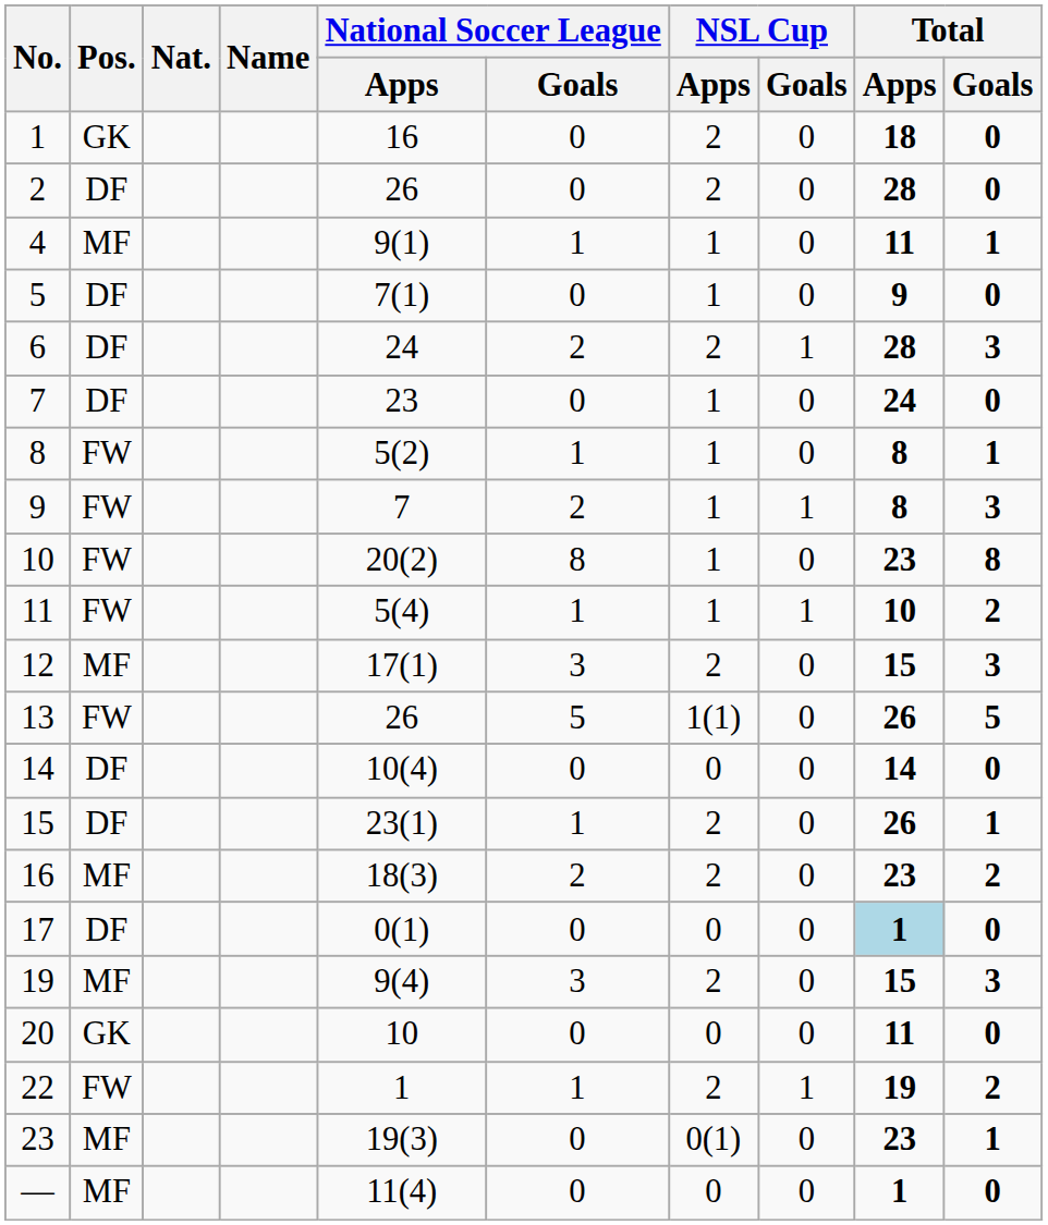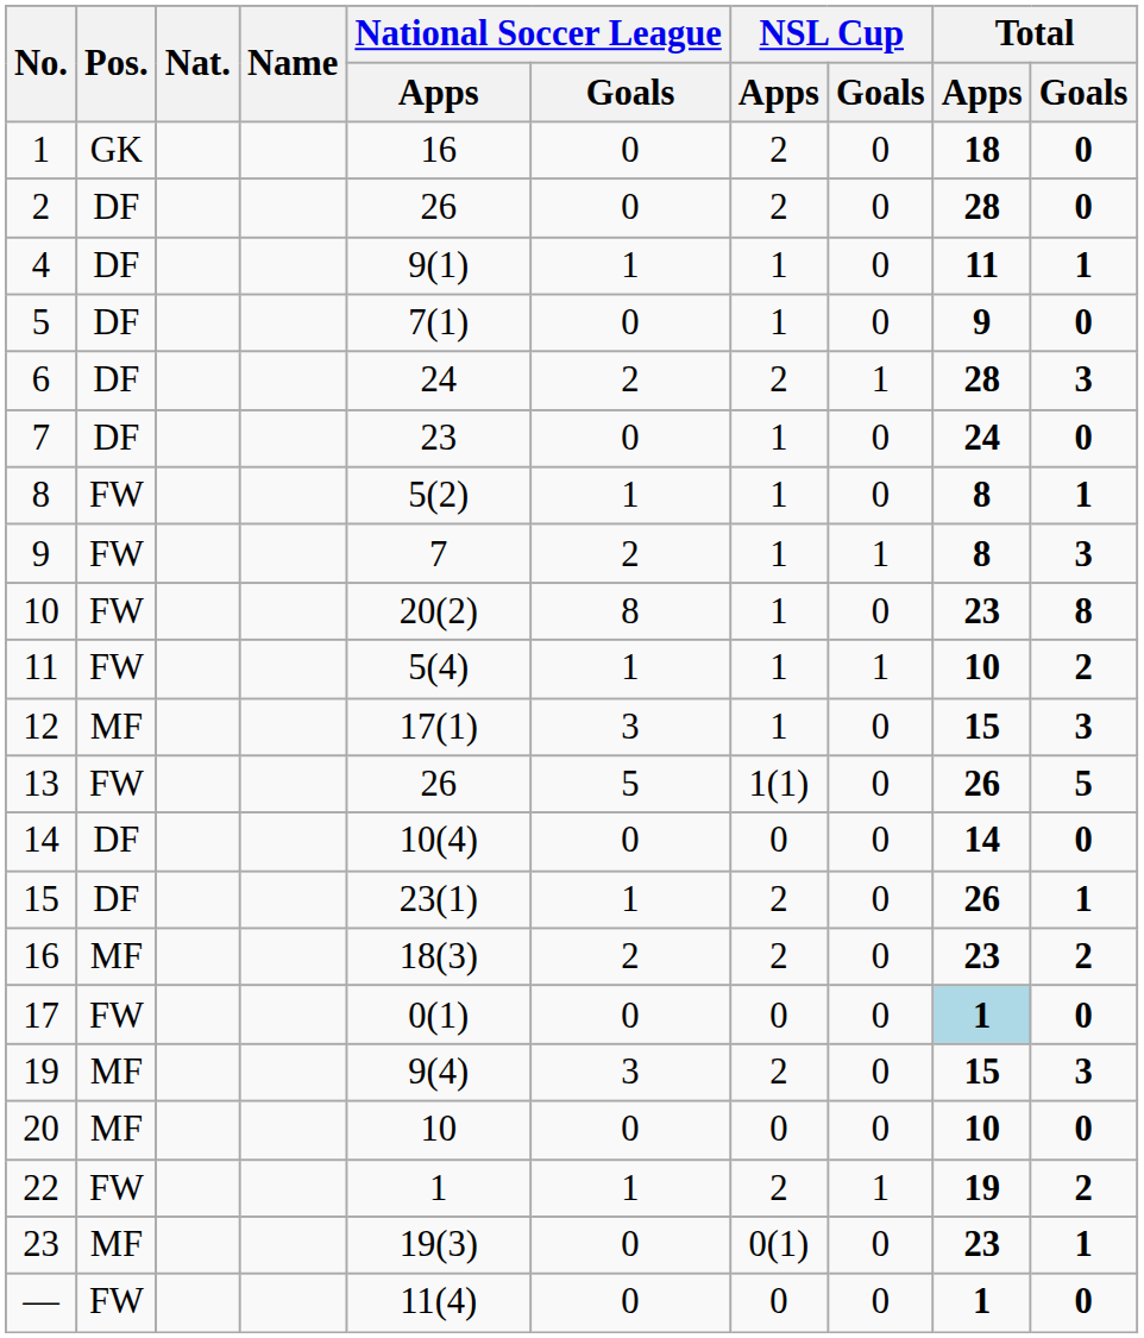 <table class="wikitable sortable" style="text-align:center">
 <tr>
 <th rowspan="2">No.</th>
 <th rowspan="2">Pos.</th>
 <th rowspan="2">Nat.</th>
 <th rowspan="2">Name</th>
 <th colspan="2"><a href='#'>National Soccer League</a></th>
 <th colspan="2"><a href='#'>NSL Cup</a></th>
 <th colspan="2">Total</th>
 </tr>
 <tr>
 <th>Apps</th>
 <th>Goals</th>
 <th>Apps</th>
 <th>Goals</th>
 <th>Apps</th>
 <th>Goals</th>
 </tr>
 <tr>
 <td>1</td>
 <td>GK</td>
 <td></td>
 <td align=left></td>
 <td>16</td>
 <td>0</td>
 <td>2</td>
 <td>0</td>
 <td><strong>18</strong></td>
 <td><strong>0</strong></td>
 </tr>
 <tr>
 <td>2</td>
 <td>DF</td>
 <td></td>
 <td align=left></td>
 <td>26</td>
 <td>0</td>
 <td>2</td>
 <td>0</td>
 <td><strong>28</strong></td>
 <td><strong>0</strong></td>
 </tr>
 <tr>
 <td>4</td>
-<td>MF</td>
+<td>DF</td>
 <td></td>
 <td align=left></td>
 <td>9(1)</td>
 <td>1</td>
 <td>1</td>
 <td>0</td>
 <td><strong>11</strong></td>
 <td><strong>1</strong></td>
 </tr>
 <tr>
 <td>5</td>
 <td>DF</td>
 <td></td>
 <td align=left></td>
 <td>7(1)</td>
 <td>0</td>
 <td>1</td>
 <td>0</td>
 <td><strong>9</strong></td>
 <td><strong>0</strong></td>
 </tr>
 <tr>
 <td>6</td>
 <td>DF</td>
 <td></td>
 <td align=left></td>
 <td>24</td>
 <td>2</td>
 <td>2</td>
 <td>1</td>
 <td><strong>28</strong></td>
 <td><strong>3</strong></td>
 </tr>
 <tr>
 <td>7</td>
 <td>DF</td>
 <td></td>
 <td align=left></td>
 <td>23</td>
 <td>0</td>
 <td>1</td>
 <td>0</td>
 <td><strong>24</strong></td>
 <td><strong>0</strong></td>
 </tr>
 <tr>
 <td>8</td>
 <td>FW</td>
 <td></td>
 <td align=left></td>
 <td>5(2)</td>
 <td>1</td>
 <td>1</td>
 <td>0</td>
 <td><strong>8</strong></td>
 <td><strong>1</strong></td>
 </tr>
 <tr>
 <td>9</td>
 <td>FW</td>
 <td></td>
 <td align=left></td>
 <td>7</td>
 <td>2</td>
 <td>1</td>
 <td>1</td>
 <td><strong>8</strong></td>
 <td><strong>3</strong></td>
 </tr>
 <tr>
 <td>10</td>
 <td>FW</td>
 <td></td>
 <td align=left></td>
 <td>20(2)</td>
 <td>8</td>
 <td>1</td>
 <td>0</td>
 <td><strong>23</strong></td>
 <td><strong>8</strong></td>
 </tr>
 <tr>
 <td>11</td>
 <td>FW</td>
 <td></td>
 <td align=left></td>
 <td>5(4)</td>
 <td>1</td>
 <td>1</td>
 <td>1</td>
 <td><strong>10</strong></td>
 <td><strong>2</strong></td>
 </tr>
 <tr>
 <td>12</td>
 <td>MF</td>
 <td></td>
 <td align=left></td>
 <td>17(1)</td>
 <td>3</td>
-<td>2</td>
+<td>1</td>
 <td>0</td>
 <td><strong>15</strong></td>
 <td><strong>3</strong></td>
 </tr>
 <tr>
 <td>13</td>
 <td>FW</td>
 <td></td>
 <td align=left></td>
 <td>26</td>
 <td>5</td>
 <td>1(1)</td>
 <td>0</td>
 <td><strong>26</strong></td>
 <td><strong>5</strong></td>
 </tr>
 <tr>
 <td>14</td>
 <td>DF</td>
 <td></td>
 <td align=left></td>
 <td>10(4)</td>
 <td>0</td>
 <td>0</td>
 <td>0</td>
 <td><strong>14</strong></td>
 <td><strong>0</strong></td>
 </tr>
 <tr>
 <td>15</td>
 <td>DF</td>
 <td></td>
 <td align=left></td>
 <td>23(1)</td>
 <td>1</td>
 <td>2</td>
 <td>0</td>
 <td><strong>26</strong></td>
 <td><strong>1</strong></td>
 </tr>
 <tr>
 <td>16</td>
 <td>MF</td>
 <td></td>
 <td align=left></td>
 <td>18(3)</td>
 <td>2</td>
 <td>2</td>
 <td>0</td>
 <td><strong>23</strong></td>
 <td><strong>2</strong></td>
 </tr>
 <tr>
 <td>17</td>
-<td>DF</td>
+<td>FW</td>
 <td></td>
 <td align=left></td>
 <td>0(1)</td>
 <td>0</td>
 <td>0</td>
 <td>0</td>
 <td style="background: lightblue;"><strong>1</strong></td>
 <td><strong>0</strong></td>
 </tr>
 <tr>
 <td>19</td>
 <td>MF</td>
 <td></td>
 <td align=left></td>
 <td>9(4)</td>
 <td>3</td>
 <td>2</td>
 <td>0</td>
 <td><strong>15</strong></td>
 <td><strong>3</strong></td>
 </tr>
 <tr>
 <td>20</td>
-<td>GK</td>
+<td>MF</td>
 <td></td>
 <td align=left></td>
 <td>10</td>
 <td>0</td>
 <td>0</td>
 <td>0</td>
-<td><strong>11</strong></td>
+<td><strong>10</strong></td>
 <td><strong>0</strong></td>
 </tr>
 <tr>
 <td>22</td>
 <td>FW</td>
 <td></td>
 <td align=left></td>
 <td>1</td>
 <td>1</td>
 <td>2</td>
 <td>1</td>
 <td><strong>19</strong></td>
 <td><strong>2</strong></td>
 </tr>
 <tr>
 <td>23</td>
 <td>MF</td>
 <td></td>
 <td align=left></td>
 <td>19(3)</td>
 <td>0</td>
 <td>0(1)</td>
 <td>0</td>
 <td><strong>23</strong></td>
 <td><strong>1</strong></td>
 </tr>
 <tr>
 <td>—</td>
-<td>MF</td>
+<td>FW</td>
 <td></td>
 <td align=left></td>
 <td>11(4)</td>
 <td>0</td>
 <td>0</td>
 <td>0</td>
 <td><strong>1</strong></td>
 <td><strong>0</strong></td>
 </tr>
 </table>
